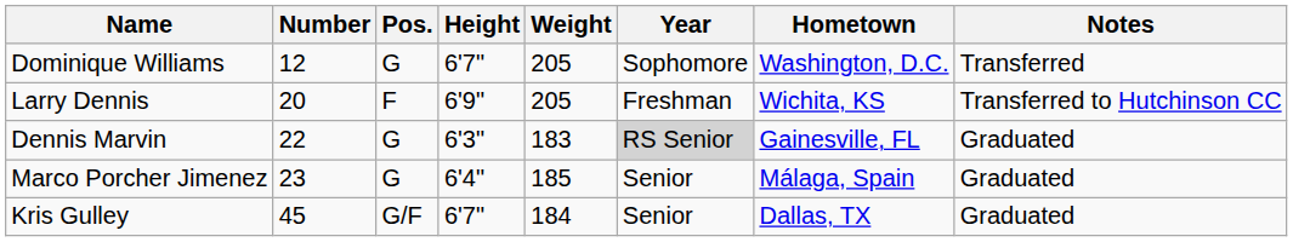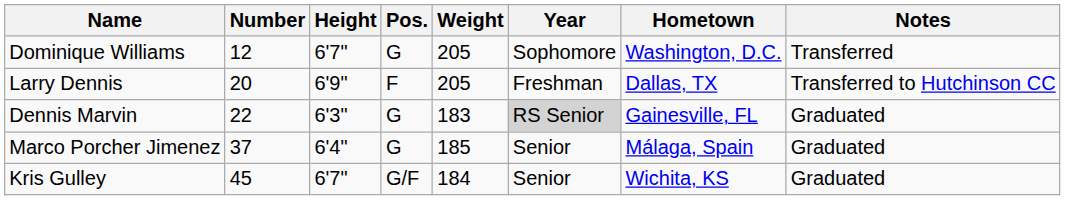 <table class="wikitable sortable" border="1">
 <tr>
 <th>Name</th>
 <th>Number</th>
+<th>Height</th>
 <th>Pos.</th>
-<th>Height</th>
 <th>Weight</th>
 <th>Year</th>
 <th>Hometown</th>
 <th class="unsortable">Notes</th>
 </tr>
 <tr>
 <td>Dominique Williams</td>
 <td>12</td>
+<td>6'7"</td>
 <td>G</td>
-<td>6'7"</td>
 <td>205</td>
 <td>Sophomore</td>
 <td><a href='#'>Washington, D.C.</a></td>
 <td>Transferred</td>
 </tr>
 <tr>
 <td>Larry Dennis</td>
 <td>20</td>
+<td>6'9"</td>
 <td>F</td>
-<td>6'9"</td>
 <td>205</td>
 <td>Freshman</td>
-<td><a href='#'>Wichita, KS</a></td>
+<td><a href='#'>Dallas, TX</a></td>
 <td>Transferred to <a href='#'>Hutchinson CC</a></td>
 </tr>
 <tr>
 <td>Dennis Marvin</td>
 <td>22</td>
+<td>6'3"</td>
 <td>G</td>
-<td>6'3"</td>
 <td>183</td>
 <td style="background: lightgrey;">RS Senior</td>
 <td><a href='#'>Gainesville, FL</a></td>
 <td>Graduated</td>
 </tr>
 <tr>
 <td>Marco Porcher Jimenez</td>
-<td>23</td>
+<td>37</td>
+<td>6'4"</td>
 <td>G</td>
-<td>6'4"</td>
 <td>185</td>
 <td>Senior</td>
 <td><a href='#'>Málaga, Spain</a></td>
 <td>Graduated</td>
 </tr>
 <tr>
 <td>Kris Gulley</td>
 <td>45</td>
+<td>6'7"</td>
 <td>G/F</td>
-<td>6'7"</td>
 <td>184</td>
 <td>Senior</td>
-<td><a href='#'>Dallas, TX</a></td>
+<td><a href='#'>Wichita, KS</a></td>
 <td>Graduated</td>
 </tr>
 </table>
